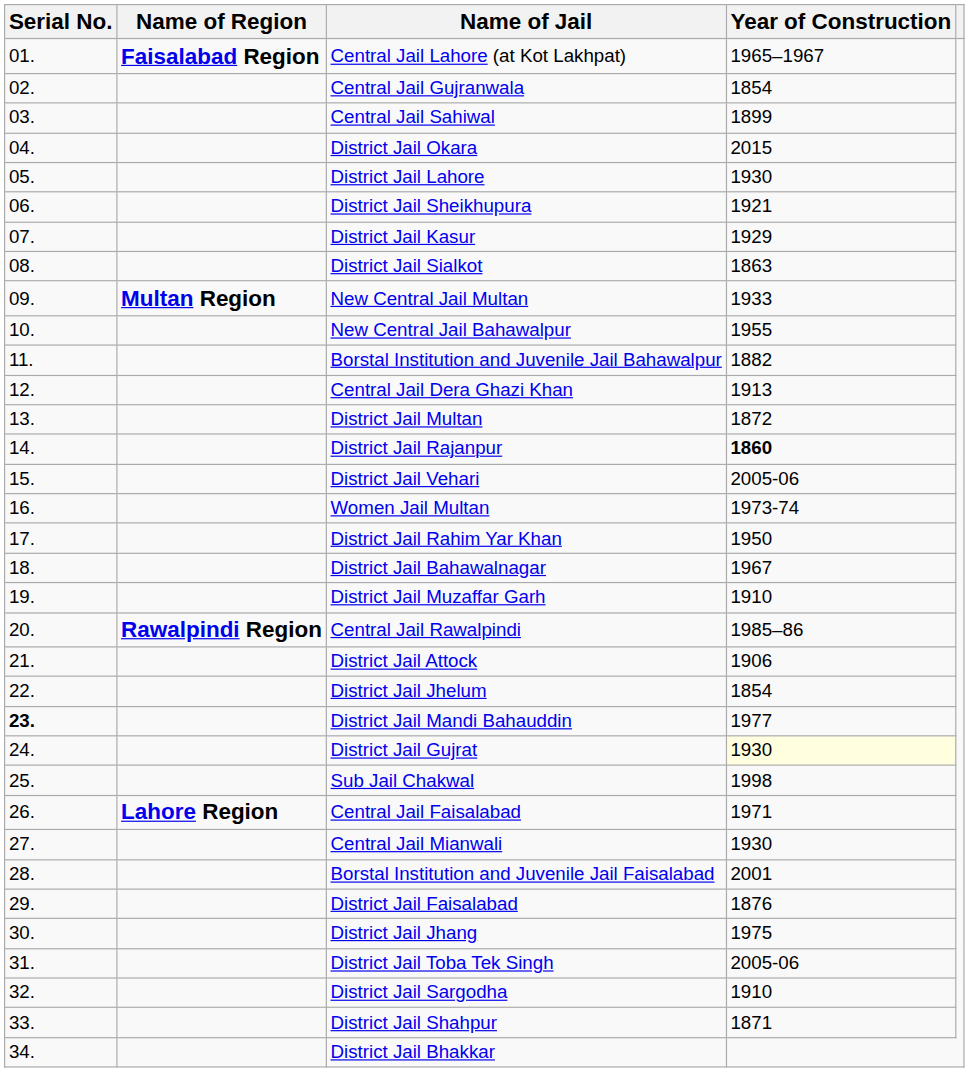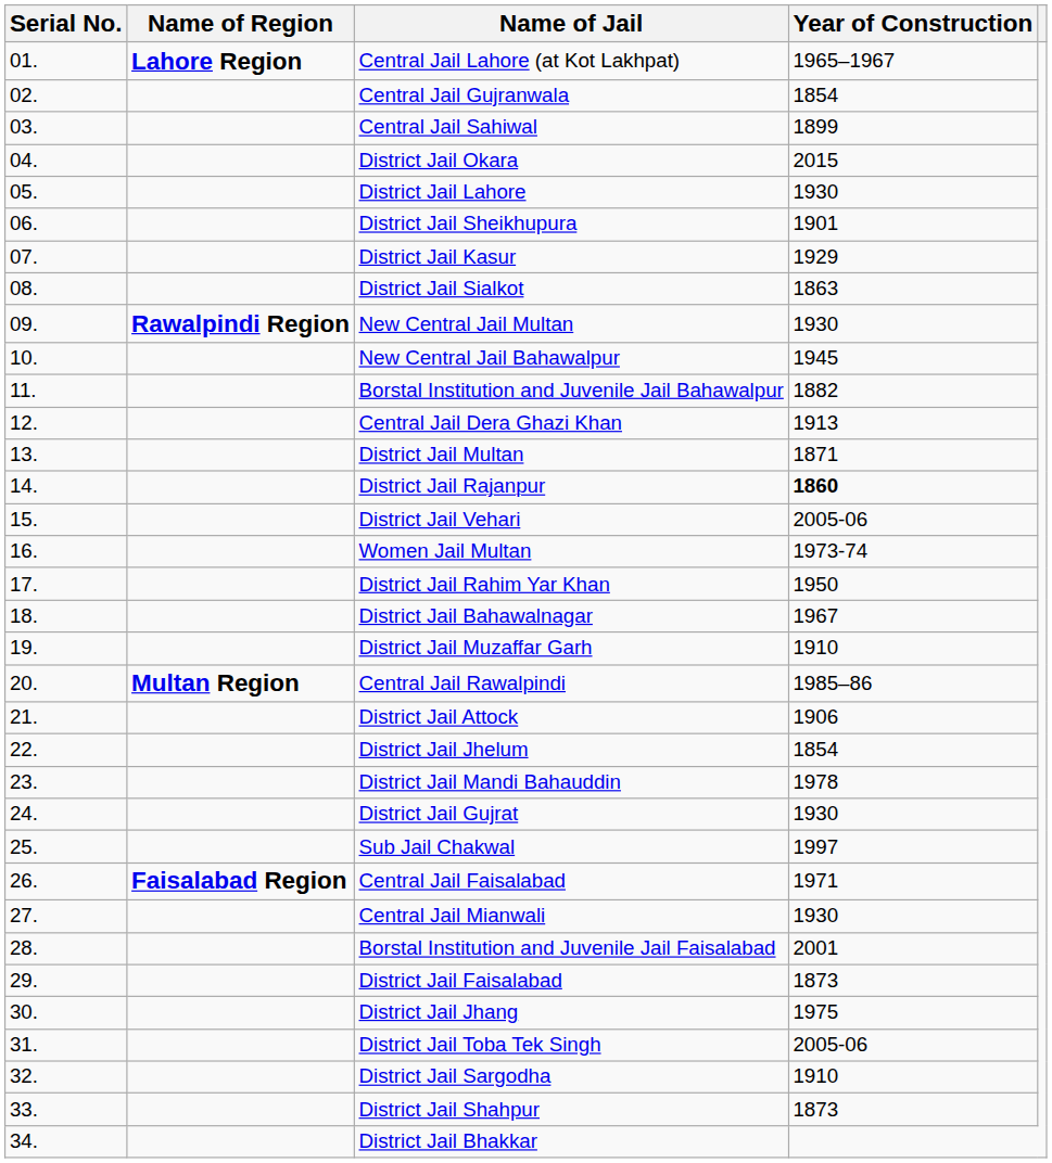 <table class="wikitable">
 <tr>
 <th><big><strong>Serial No.</strong></big></th>
 <th><big><strong>Name of Region</strong></big></th>
 <th><big><strong>Name of Jail</strong></big></th>
 <th><big><strong>Year of Construction</strong></big></th>
 <th></th>
 </tr>
 <tr>
 <td>01.</td>
-<td><big><strong><a href='#'>Faisalabad</a> Region</strong></big></td>
+<td><big><strong><a href='#'>Lahore</a> Region</strong></big></td>
 <td><a href='#'>Central Jail Lahore</a> (at Kot Lakhpat)</td>
 <td>1965–1967</td>
 </tr>
 <tr>
 <td>02.</td>
 <td></td>
 <td><a href='#'>Central Jail Gujranwala</a></td>
 <td>1854</td>
 </tr>
 <tr>
 <td>03.</td>
 <td></td>
 <td><a href='#'>Central Jail Sahiwal</a></td>
 <td>1899</td>
 </tr>
 <tr>
 <td>04.</td>
 <td></td>
 <td><a href='#'>District Jail Okara</a></td>
 <td>2015</td>
 </tr>
 <tr>
 <td>05.</td>
 <td></td>
 <td><a href='#'>District Jail Lahore</a></td>
 <td>1930</td>
 </tr>
 <tr>
 <td>06.</td>
 <td></td>
 <td><a href='#'>District Jail Sheikhupura</a></td>
-<td>1921</td>
+<td>1901</td>
 </tr>
 <tr>
 <td>07.</td>
 <td></td>
 <td><a href='#'>District Jail Kasur</a></td>
 <td>1929</td>
 </tr>
 <tr>
 <td>08.</td>
 <td></td>
 <td><a href='#'>District Jail Sialkot</a></td>
 <td>1863</td>
 </tr>
 <tr>
 <td>09.</td>
-<td><big><strong><a href='#'>Multan</a> Region</strong></big></td>
+<td><big><strong><a href='#'>Rawalpindi</a> Region</strong></big></td>
 <td><a href='#'>New Central Jail Multan</a></td>
-<td>1933</td>
+<td>1930</td>
 </tr>
 <tr>
 <td>10.</td>
 <td></td>
 <td><a href='#'>New Central Jail Bahawalpur</a></td>
-<td>1955</td>
+<td>1945</td>
 </tr>
 <tr>
 <td>11.</td>
 <td></td>
 <td><a href='#'>Borstal Institution and Juvenile Jail Bahawalpur</a></td>
 <td>1882</td>
 </tr>
 <tr>
 <td>12.</td>
 <td></td>
 <td><a href='#'>Central Jail Dera Ghazi Khan</a></td>
 <td>1913</td>
 </tr>
 <tr>
 <td>13.</td>
 <td></td>
 <td><a href='#'>District Jail Multan</a></td>
-<td>1872</td>
+<td>1871</td>
 </tr>
 <tr>
 <td>14.</td>
 <td></td>
 <td><a href='#'>District Jail Rajanpur</a></td>
 <td><strong>1860</strong></td>
 </tr>
 <tr>
 <td>15.</td>
 <td></td>
 <td><a href='#'>District Jail Vehari</a></td>
 <td>2005-06</td>
 </tr>
 <tr>
 <td>16.</td>
 <td></td>
 <td><a href='#'>Women Jail Multan</a></td>
 <td>1973-74</td>
 </tr>
 <tr>
 <td>17.</td>
 <td></td>
 <td><a href='#'>District Jail Rahim Yar Khan</a></td>
 <td>1950</td>
 </tr>
 <tr>
 <td>18.</td>
 <td></td>
 <td><a href='#'>District Jail Bahawalnagar</a></td>
 <td>1967</td>
 </tr>
 <tr>
 <td>19.</td>
 <td></td>
 <td><a href='#'>District Jail Muzaffar Garh</a></td>
 <td>1910</td>
 </tr>
 <tr>
 <td>20.</td>
-<td><big><strong><a href='#'>Rawalpindi</a> Region</strong></big></td>
+<td><big><strong><a href='#'>Multan</a> Region</strong></big></td>
 <td><a href='#'>Central Jail Rawalpindi</a></td>
 <td>1985–86</td>
 </tr>
 <tr>
 <td>21.</td>
 <td></td>
 <td><a href='#'>District Jail Attock</a></td>
 <td>1906</td>
 </tr>
 <tr>
 <td>22.</td>
 <td></td>
 <td><a href='#'>District Jail Jhelum</a></td>
 <td>1854</td>
 </tr>
 <tr>
-<td><strong>23.</strong></td>
+<td>23.</td>
 <td></td>
 <td><a href='#'>District Jail Mandi Bahauddin</a></td>
-<td>1977</td>
+<td>1978</td>
 </tr>
 <tr>
 <td>24.</td>
 <td></td>
 <td><a href='#'>District Jail Gujrat</a></td>
-<td style="background: lightyellow;">1930</td>
+<td>1930</td>
 </tr>
 <tr>
 <td>25.</td>
 <td></td>
 <td><a href='#'>Sub Jail Chakwal</a></td>
-<td>1998</td>
+<td>1997</td>
 </tr>
 <tr>
 <td>26.</td>
-<td><big><strong><a href='#'>Lahore</a> Region</strong></big></td>
+<td><big><strong><a href='#'>Faisalabad</a> Region</strong></big></td>
 <td><a href='#'>Central Jail Faisalabad</a></td>
 <td>1971</td>
 </tr>
 <tr>
 <td>27.</td>
 <td></td>
 <td><a href='#'>Central Jail Mianwali</a></td>
 <td>1930</td>
 </tr>
 <tr>
 <td>28.</td>
 <td></td>
 <td><a href='#'>Borstal Institution and Juvenile Jail Faisalabad</a></td>
 <td>2001</td>
 </tr>
 <tr>
 <td>29.</td>
 <td></td>
 <td><a href='#'>District Jail Faisalabad</a></td>
-<td>1876</td>
+<td>1873</td>
 </tr>
 <tr>
 <td>30.</td>
 <td></td>
 <td><a href='#'>District Jail Jhang</a></td>
 <td>1975</td>
 </tr>
 <tr>
 <td>31.</td>
 <td></td>
 <td><a href='#'>District Jail Toba Tek Singh</a></td>
 <td>2005-06</td>
 </tr>
 <tr>
 <td>32.</td>
 <td></td>
 <td><a href='#'>District Jail Sargodha</a></td>
 <td>1910</td>
 </tr>
 <tr>
 <td>33.</td>
 <td></td>
 <td><a href='#'>District Jail Shahpur</a></td>
-<td>1871</td>
+<td>1873</td>
 </tr>
 <tr>
 <td>34.</td>
 <td></td>
 <td><a href='#'>District Jail Bhakkar</a></td>
 </tr>
 </table>
